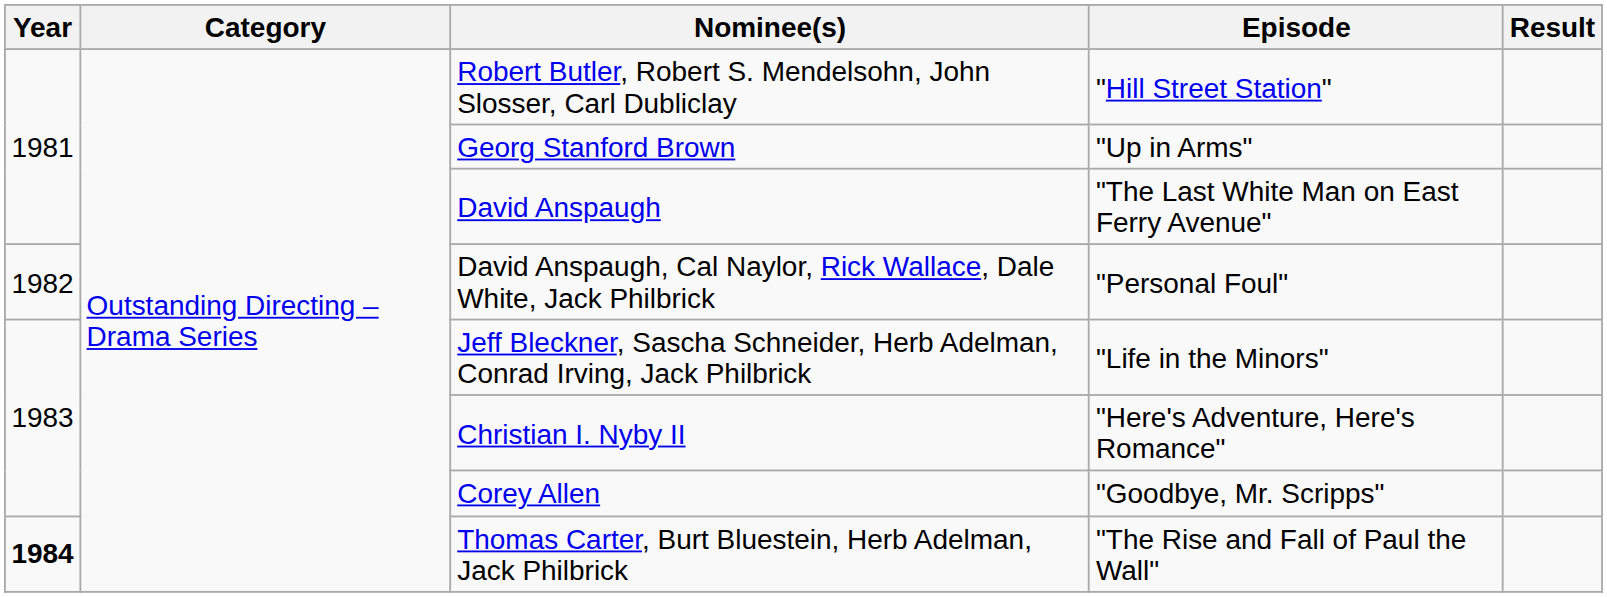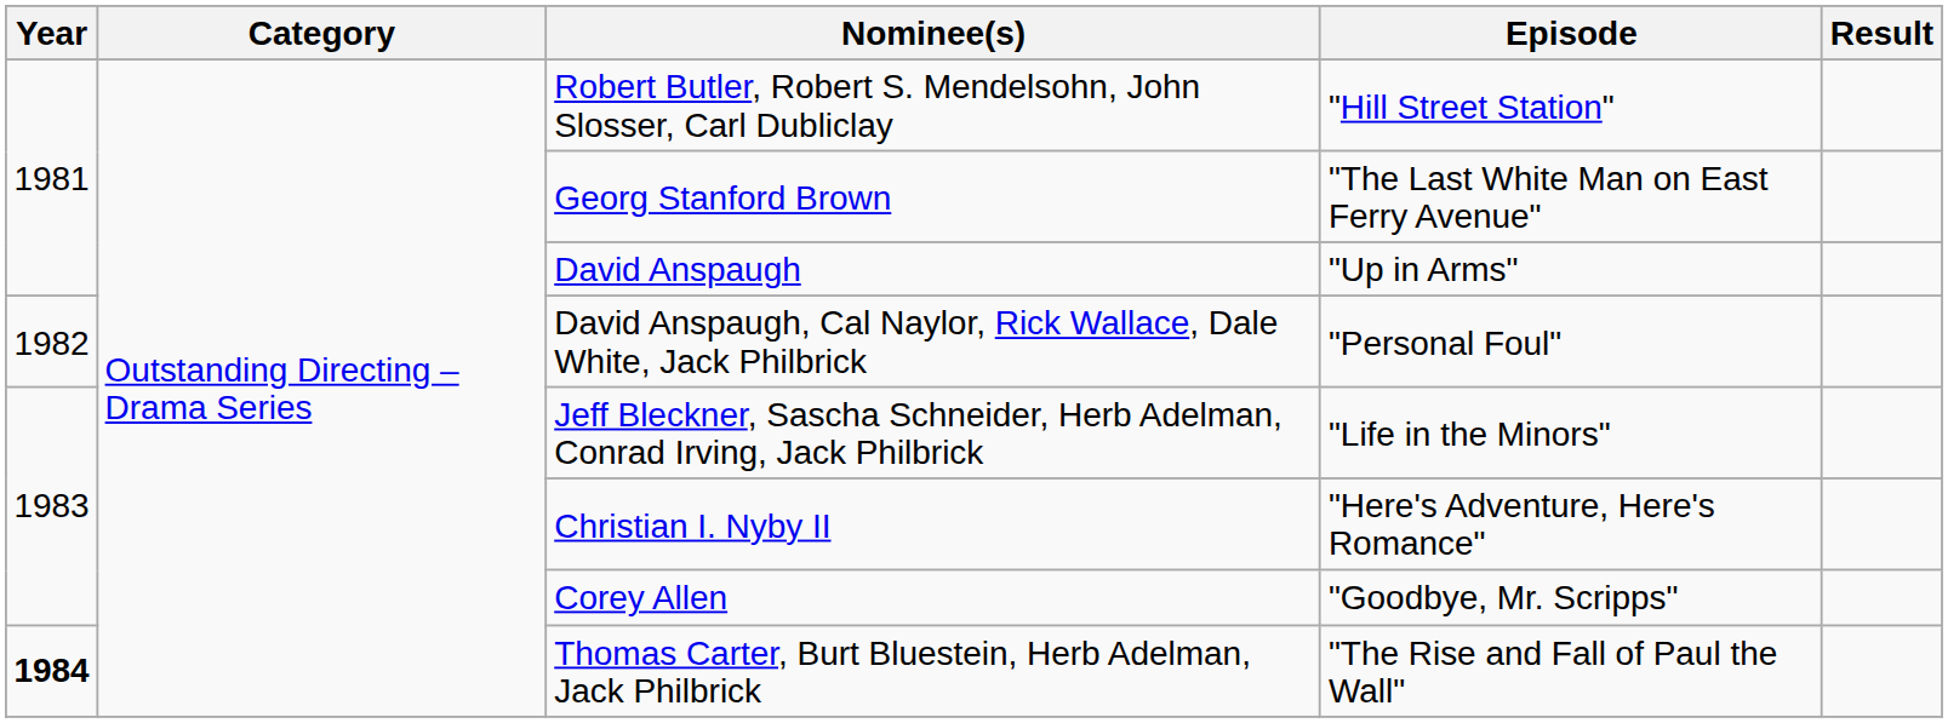 <table class="wikitable" style="font-size: 95%">
 <tr>
 <th>Year</th>
 <th>Category</th>
 <th style="width:40%;">Nominee(s)</th>
 <th>Episode</th>
 <th>Result</th>
 </tr>
 <tr>
 <td rowspan=3>1981</td>
 <td rowspan=8><a href='#'>Outstanding Directing – Drama Series</a></td>
 <td><a href='#'>Robert Butler</a>, Robert S. Mendelsohn, John Slosser, Carl Dubliclay</td>
 <td>"<a href='#'>Hill Street Station</a>"</td>
 <td></td>
 </tr>
 <tr>
 <td><a href='#'>Georg Stanford Brown</a></td>
-<td>"Up in Arms"</td>
+<td>"The Last White Man on East Ferry Avenue"</td>
 <td></td>
 </tr>
 <tr>
 <td><a href='#'>David Anspaugh</a></td>
-<td>"The Last White Man on East Ferry Avenue"</td>
+<td>"Up in Arms"</td>
 <td></td>
 </tr>
 <tr>
 <td>1982</td>
 <td>David Anspaugh, Cal Naylor, <a href='#'>Rick Wallace</a>, Dale White, Jack Philbrick</td>
 <td>"Personal Foul"</td>
 <td></td>
 </tr>
 <tr>
 <td rowspan=3>1983</td>
 <td><a href='#'>Jeff Bleckner</a>, Sascha Schneider, Herb Adelman, Conrad Irving, Jack Philbrick</td>
 <td>"Life in the Minors"</td>
 <td></td>
 </tr>
 <tr>
 <td><a href='#'>Christian I. Nyby II</a></td>
 <td>"Here's Adventure, Here's Romance"</td>
 <td></td>
 </tr>
 <tr>
 <td><a href='#'>Corey Allen</a></td>
 <td>"Goodbye, Mr. Scripps"</td>
 <td></td>
 </tr>
 <tr>
 <td><strong>1984</strong></td>
 <td><a href='#'>Thomas Carter</a>, Burt Bluestein, Herb Adelman, Jack Philbrick</td>
 <td>"The Rise and Fall of Paul the Wall"</td>
 <td></td>
 </tr>
 </table>
